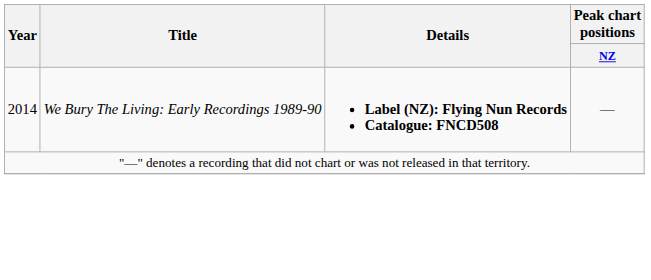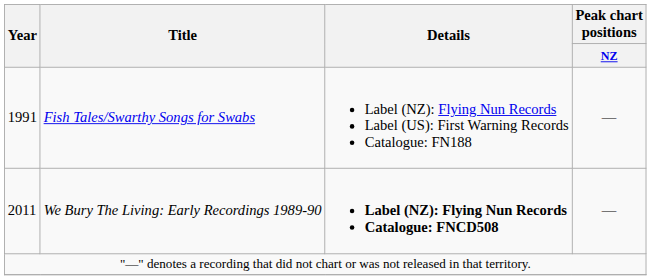 <table class="wikitable plainrowheaders">
 <tr>
 <th rowspan="2">Year</th>
 <th rowspan="2">Title</th>
 <th rowspan="2">Details</th>
 <th>Peak chart<br>positions</th>
 </tr>
 <tr>
 <th><small><a href='#'>NZ</a></small></th>
 </tr>
 <tr>
-<td>2014</td>
+<td>1991</td>
+<td><em><a href='#'>Fish Tales/Swarthy Songs for Swabs</a></em></td>
+<td><br><ul><li>Label (NZ): <a href='#'>Flying Nun Records</a></li><li>Label (US): First Warning Records</li><li>Catalogue: FN188</li></ul></td>
+<td align="center">—</td>
+</tr>
+<tr>
+<td>2011</td>
 <td><em>We Bury The Living: Early Recordings 1989-90</em></td>
 <td><strong><br><ul><li>Label (NZ): Flying Nun Records</li><li>Catalogue: FNCD508</li></ul></strong></td>
 <td align="center">—</td>
 </tr>
 <tr>
 <td colspan="4" style="font-size:90%" align="center">"—" denotes a recording that did not chart or was not released in that territory.</td>
 </tr>
 <tr>
 </tr>
 </table>
